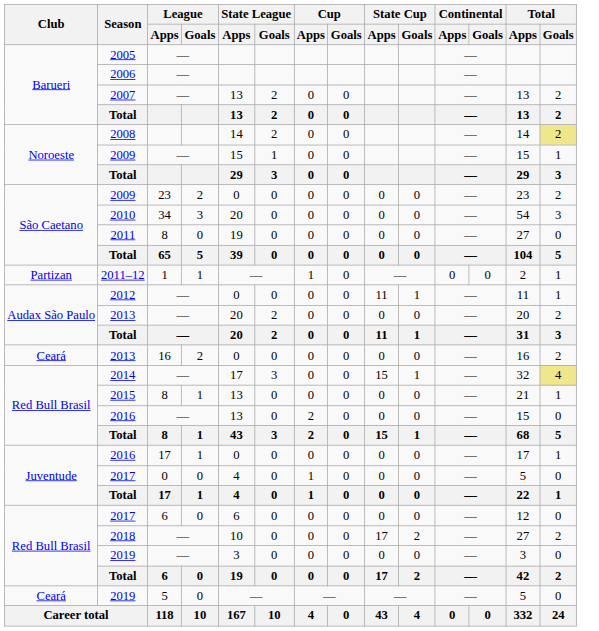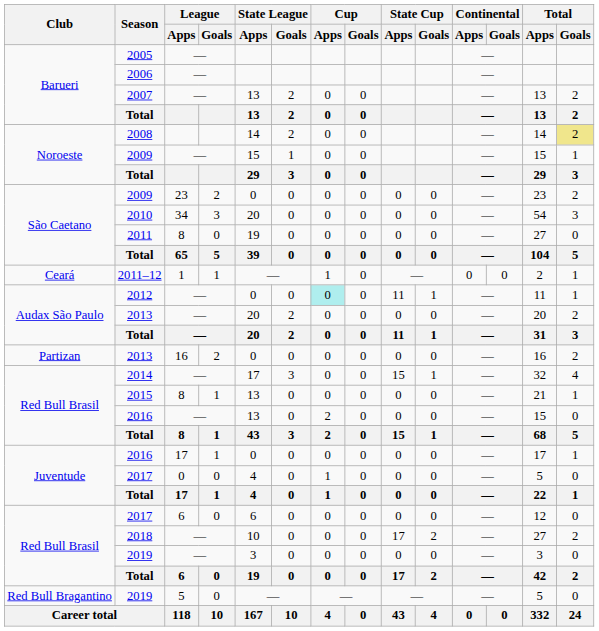 <table class="wikitable" style="text-align:center">
 <tr>
 <th rowspan="2">Club</th>
 <th rowspan="2">Season</th>
 <th colspan="2">League</th>
 <th colspan="2">State League</th>
 <th colspan="2">Cup</th>
 <th colspan="2">State Cup</th>
 <th colspan="2">Continental</th>
 <th colspan="2">Total</th>
 </tr>
 <tr>
 <th>Apps</th>
 <th>Goals</th>
 <th>Apps</th>
 <th>Goals</th>
 <th>Apps</th>
 <th>Goals</th>
 <th>Apps</th>
 <th>Goals</th>
 <th>Apps</th>
 <th>Goals</th>
 <th>Apps</th>
 <th>Goals</th>
 </tr>
 <tr>
 <td rowspan="4"><a href='#'>Barueri</a></td>
 <td><a href='#'>2005</a></td>
 <td colspan="2">—</td>
 <td></td>
 <td></td>
 <td></td>
 <td></td>
 <td></td>
 <td></td>
 <td colspan="2">—</td>
 <td></td>
 <td></td>
 </tr>
 <tr>
 <td><a href='#'>2006</a></td>
 <td colspan="2">—</td>
 <td></td>
 <td></td>
 <td></td>
 <td></td>
 <td></td>
 <td></td>
 <td colspan="2">—</td>
 <td></td>
 <td></td>
 </tr>
 <tr>
 <td><a href='#'>2007</a></td>
 <td colspan="2">—</td>
 <td>13</td>
 <td>2</td>
 <td>0</td>
 <td>0</td>
 <td></td>
 <td></td>
 <td colspan="2">—</td>
 <td>13</td>
 <td>2</td>
 </tr>
 <tr>
 <th>Total</th>
 <th></th>
 <th></th>
 <th>13</th>
 <th>2</th>
 <th>0</th>
 <th>0</th>
 <th></th>
 <th></th>
 <th colspan="2">—</th>
 <th>13</th>
 <th>2</th>
 </tr>
 <tr>
 <td rowspan="3"><a href='#'>Noroeste</a></td>
 <td><a href='#'>2008</a></td>
 <td></td>
 <td></td>
 <td>14</td>
 <td>2</td>
 <td>0</td>
 <td>0</td>
 <td></td>
 <td></td>
 <td colspan="2">—</td>
 <td>14</td>
 <td style="background: khaki;">2</td>
 </tr>
 <tr>
 <td><a href='#'>2009</a></td>
 <td colspan="2">—</td>
 <td>15</td>
 <td>1</td>
 <td>0</td>
 <td>0</td>
 <td></td>
 <td></td>
 <td colspan="2">—</td>
 <td>15</td>
 <td>1</td>
 </tr>
 <tr>
 <th>Total</th>
 <th></th>
 <th></th>
 <th>29</th>
 <th>3</th>
 <th>0</th>
 <th>0</th>
 <th></th>
 <th></th>
 <th colspan="2">—</th>
 <th>29</th>
 <th>3</th>
 </tr>
 <tr>
 <td rowspan="4"><a href='#'>São Caetano</a></td>
 <td><a href='#'>2009</a></td>
 <td>23</td>
 <td>2</td>
 <td>0</td>
 <td>0</td>
 <td>0</td>
 <td>0</td>
 <td>0</td>
 <td>0</td>
 <td colspan="2">—</td>
 <td>23</td>
 <td>2</td>
 </tr>
 <tr>
 <td><a href='#'>2010</a></td>
 <td>34</td>
 <td>3</td>
 <td>20</td>
 <td>0</td>
 <td>0</td>
 <td>0</td>
 <td>0</td>
 <td>0</td>
 <td colspan="2">—</td>
 <td>54</td>
 <td>3</td>
 </tr>
 <tr>
 <td><a href='#'>2011</a></td>
 <td>8</td>
 <td>0</td>
 <td>19</td>
 <td>0</td>
 <td>0</td>
 <td>0</td>
 <td>0</td>
 <td>0</td>
 <td colspan="2">—</td>
 <td>27</td>
 <td>0</td>
 </tr>
 <tr>
 <th>Total</th>
 <th>65</th>
 <th>5</th>
 <th>39</th>
 <th>0</th>
 <th>0</th>
 <th>0</th>
 <th>0</th>
 <th>0</th>
 <th colspan="2">—</th>
 <th>104</th>
 <th>5</th>
 </tr>
 <tr>
-<td><a href='#'>Partizan</a></td>
+<td><a href='#'>Ceará</a></td>
 <td><a href='#'>2011–12</a></td>
 <td>1</td>
 <td>1</td>
 <td colspan="2">—</td>
 <td>1</td>
 <td>0</td>
 <td colspan="2">—</td>
 <td>0</td>
 <td>0</td>
 <td>2</td>
 <td>1</td>
 </tr>
 <tr>
 <td rowspan="3"><a href='#'>Audax São Paulo</a></td>
 <td><a href='#'>2012</a></td>
 <td colspan="2">—</td>
 <td>0</td>
 <td>0</td>
-<td>0</td>
+<td style="background: paleturquoise;">0</td>
 <td>0</td>
 <td>11</td>
 <td>1</td>
 <td colspan="2">—</td>
 <td>11</td>
 <td>1</td>
 </tr>
 <tr>
 <td><a href='#'>2013</a></td>
 <td colspan="2">—</td>
 <td>20</td>
 <td>2</td>
 <td>0</td>
 <td>0</td>
 <td>0</td>
 <td>0</td>
 <td colspan="2">—</td>
 <td>20</td>
 <td>2</td>
 </tr>
 <tr>
 <th>Total</th>
 <th colspan="2">—</th>
 <th>20</th>
 <th>2</th>
 <th>0</th>
 <th>0</th>
 <th>11</th>
 <th>1</th>
 <th colspan="2">—</th>
 <th>31</th>
 <th>3</th>
 </tr>
 <tr>
-<td><a href='#'>Ceará</a></td>
+<td><a href='#'>Partizan</a></td>
 <td><a href='#'>2013</a></td>
 <td>16</td>
 <td>2</td>
 <td>0</td>
 <td>0</td>
 <td>0</td>
 <td>0</td>
 <td>0</td>
 <td>0</td>
 <td colspan="2">—</td>
 <td>16</td>
 <td>2</td>
 </tr>
 <tr>
 <td rowspan="4"><a href='#'>Red Bull Brasil</a></td>
 <td><a href='#'>2014</a></td>
 <td colspan="2">—</td>
 <td>17</td>
 <td>3</td>
 <td>0</td>
 <td>0</td>
 <td>15</td>
 <td>1</td>
 <td colspan="2">—</td>
 <td>32</td>
-<td style="background: khaki;">4</td>
+<td>4</td>
 </tr>
 <tr>
 <td><a href='#'>2015</a></td>
 <td>8</td>
 <td>1</td>
 <td>13</td>
 <td>0</td>
 <td>0</td>
 <td>0</td>
 <td>0</td>
 <td>0</td>
 <td colspan="2">—</td>
 <td>21</td>
 <td>1</td>
 </tr>
 <tr>
 <td><a href='#'>2016</a></td>
 <td colspan="2">—</td>
 <td>13</td>
 <td>0</td>
 <td>2</td>
 <td>0</td>
 <td>0</td>
 <td>0</td>
 <td colspan="2">—</td>
 <td>15</td>
 <td>0</td>
 </tr>
 <tr>
 <th>Total</th>
 <th>8</th>
 <th>1</th>
 <th>43</th>
 <th>3</th>
 <th>2</th>
 <th>0</th>
 <th>15</th>
 <th>1</th>
 <th colspan="2">—</th>
 <th>68</th>
 <th>5</th>
 </tr>
 <tr>
 <td rowspan="3"><a href='#'>Juventude</a></td>
 <td><a href='#'>2016</a></td>
 <td>17</td>
 <td>1</td>
 <td>0</td>
 <td>0</td>
 <td>0</td>
 <td>0</td>
 <td>0</td>
 <td>0</td>
 <td colspan="2">—</td>
 <td>17</td>
 <td>1</td>
 </tr>
 <tr>
 <td><a href='#'>2017</a></td>
 <td>0</td>
 <td>0</td>
 <td>4</td>
 <td>0</td>
 <td>1</td>
 <td>0</td>
 <td>0</td>
 <td>0</td>
 <td colspan="2">—</td>
 <td>5</td>
 <td>0</td>
 </tr>
 <tr>
 <th>Total</th>
 <th>17</th>
 <th>1</th>
 <th>4</th>
 <th>0</th>
 <th>1</th>
 <th>0</th>
 <th>0</th>
 <th>0</th>
 <th colspan="2">—</th>
 <th>22</th>
 <th>1</th>
 </tr>
 <tr>
 <td rowspan="4"><a href='#'>Red Bull Brasil</a></td>
 <td><a href='#'>2017</a></td>
 <td>6</td>
 <td>0</td>
 <td>6</td>
 <td>0</td>
 <td>0</td>
 <td>0</td>
 <td>0</td>
 <td>0</td>
 <td colspan="2">—</td>
 <td>12</td>
 <td>0</td>
 </tr>
 <tr>
 <td><a href='#'>2018</a></td>
 <td colspan="2">—</td>
 <td>10</td>
 <td>0</td>
 <td>0</td>
 <td>0</td>
 <td>17</td>
 <td>2</td>
 <td colspan="2">—</td>
 <td>27</td>
 <td>2</td>
 </tr>
 <tr>
 <td><a href='#'>2019</a></td>
 <td colspan="2">—</td>
 <td>3</td>
 <td>0</td>
 <td>0</td>
 <td>0</td>
 <td>0</td>
 <td>0</td>
 <td colspan="2">—</td>
 <td>3</td>
 <td>0</td>
 </tr>
 <tr>
 <th>Total</th>
 <th>6</th>
 <th>0</th>
 <th>19</th>
 <th>0</th>
 <th>0</th>
 <th>0</th>
 <th>17</th>
 <th>2</th>
 <th colspan="2">—</th>
 <th>42</th>
 <th>2</th>
 </tr>
 <tr>
-<td><a href='#'>Ceará</a></td>
+<td><a href='#'>Red Bull Bragantino</a></td>
 <td><a href='#'>2019</a></td>
 <td>5</td>
 <td>0</td>
 <td colspan="2">—</td>
 <td colspan="2">—</td>
 <td colspan="2">—</td>
 <td colspan="2">—</td>
 <td>5</td>
 <td>0</td>
 </tr>
 <tr>
 <th colspan="2">Career total</th>
 <th>118</th>
 <th>10</th>
 <th>167</th>
 <th>10</th>
 <th>4</th>
 <th>0</th>
 <th>43</th>
 <th>4</th>
 <th>0</th>
 <th>0</th>
 <th>332</th>
 <th>24</th>
 </tr>
 </table>
